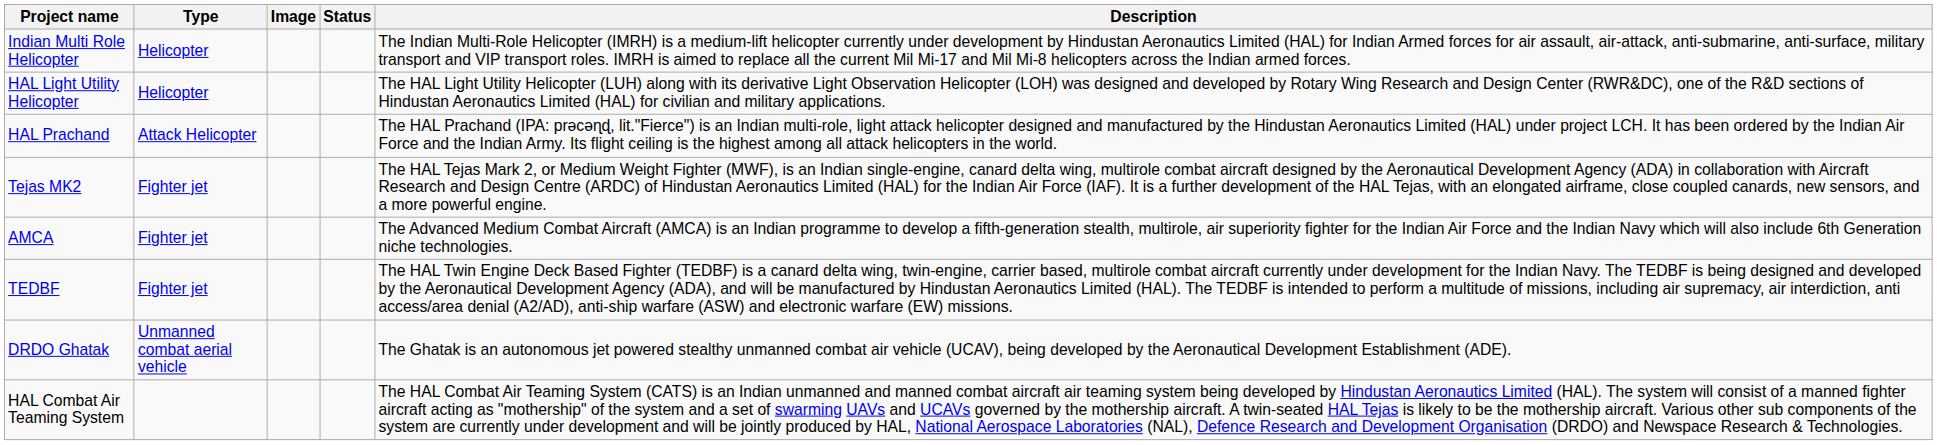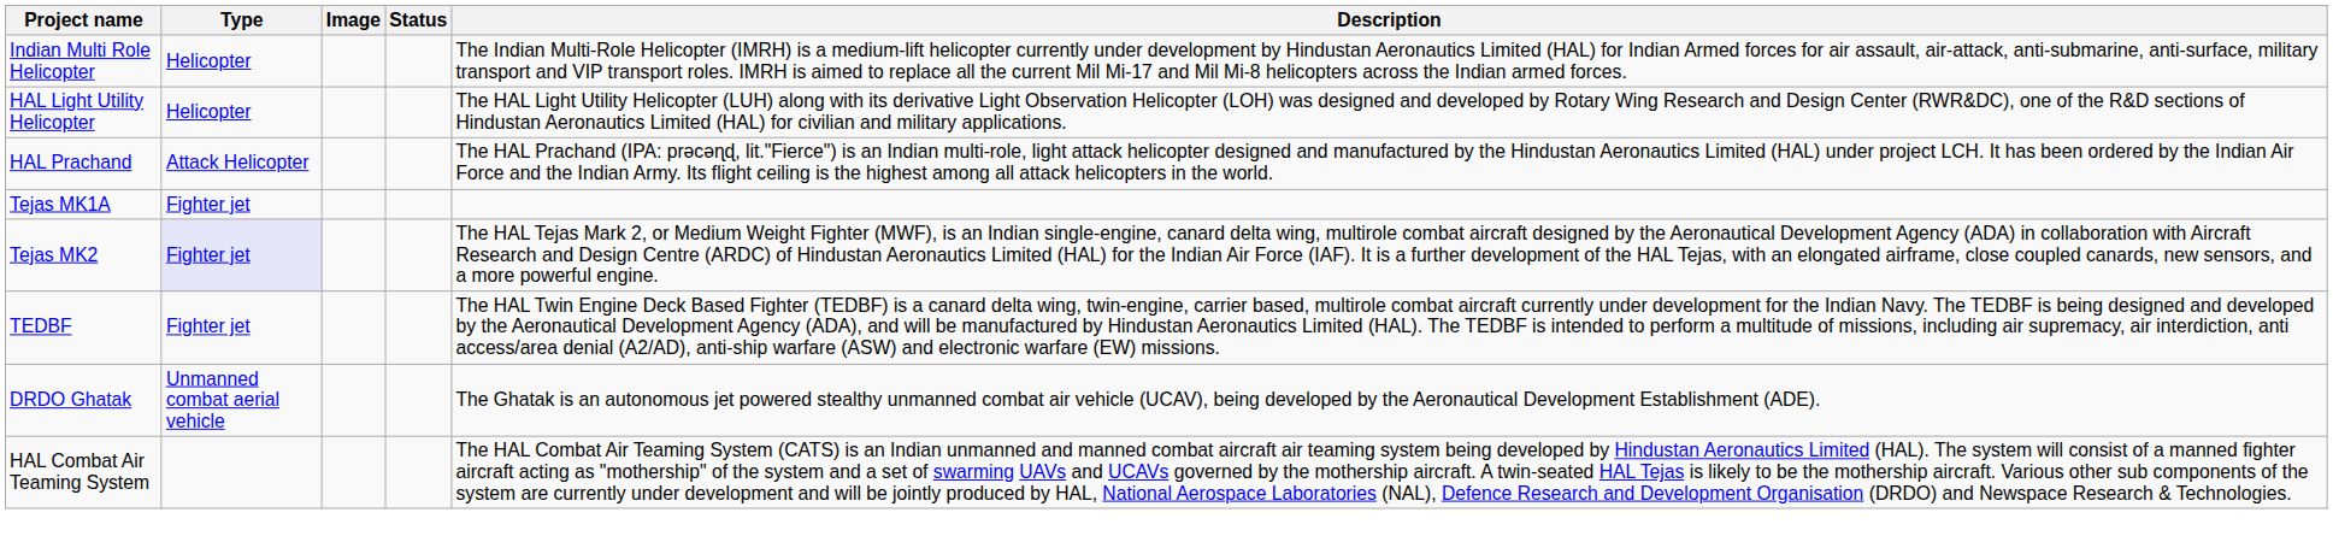 <table class="wikitable sortable">
 <tr>
 <th>Project name</th>
 <th>Type</th>
 <th>Image</th>
 <th>Status</th>
 <th>Description</th>
 </tr>
 <tr>
 <td><a href='#'>Indian Multi Role Helicopter</a></td>
 <td><a href='#'>Helicopter</a></td>
 <td></td>
 <td></td>
 <td>The Indian Multi-Role Helicopter (IMRH) is a medium-lift helicopter currently under development by Hindustan Aeronautics Limited (HAL) for Indian Armed forces for air assault, air-attack, anti-submarine, anti-surface, military transport and VIP transport roles. IMRH is aimed to replace all the current Mil Mi-17 and Mil Mi-8 helicopters across the Indian armed forces.</td>
 </tr>
 <tr>
 <td><a href='#'>HAL Light Utility Helicopter</a></td>
 <td><a href='#'>Helicopter</a></td>
 <td></td>
 <td></td>
 <td>The HAL Light Utility Helicopter (LUH) along with its derivative Light Observation Helicopter (LOH) was designed and developed by Rotary Wing Research and Design Center (RWR&DC), one of the R&D sections of Hindustan Aeronautics Limited (HAL) for civilian and military applications.</td>
 </tr>
 <tr>
 <td><a href='#'>HAL Prachand</a></td>
 <td><a href='#'>Attack Helicopter</a></td>
 <td></td>
 <td></td>
 <td>The HAL Prachand (IPA: prəcəɳɖ, lit."Fierce") is an Indian multi-role, light attack helicopter designed and manufactured by the Hindustan Aeronautics Limited (HAL) under project LCH. It has been ordered by the Indian Air Force and the Indian Army. Its flight ceiling is the highest among all attack helicopters in the world.</td>
 </tr>
 <tr>
-<td><a href='#'>Tejas MK2</a></td>
+<td><a href='#'>Tejas MK1A</a></td>
 <td><a href='#'>Fighter jet</a></td>
 <td></td>
 <td></td>
-<td>The HAL Tejas Mark 2, or Medium Weight Fighter (MWF), is an Indian single-engine, canard delta wing, multirole combat aircraft designed by the Aeronautical Development Agency (ADA) in collaboration with Aircraft Research and Design Centre (ARDC) of Hindustan Aeronautics Limited (HAL) for the Indian Air Force (IAF). It is a further development of the HAL Tejas, with an elongated airframe, close coupled canards, new sensors, and a more powerful engine.</td>
+<td></td>
 </tr>
 <tr>
-<td><a href='#'>AMCA</a></td>
-<td><a href='#'>Fighter jet</a></td>
+<td><a href='#'>Tejas MK2</a></td>
+<td style="background: lavender;"><a href='#'>Fighter jet</a></td>
 <td></td>
 <td></td>
-<td>The Advanced Medium Combat Aircraft (AMCA) is an Indian programme to develop a fifth-generation stealth, multirole, air superiority fighter for the Indian Air Force and the Indian Navy which will also include 6th Generation niche technologies.</td>
+<td>The HAL Tejas Mark 2, or Medium Weight Fighter (MWF), is an Indian single-engine, canard delta wing, multirole combat aircraft designed by the Aeronautical Development Agency (ADA) in collaboration with Aircraft Research and Design Centre (ARDC) of Hindustan Aeronautics Limited (HAL) for the Indian Air Force (IAF). It is a further development of the HAL Tejas, with an elongated airframe, close coupled canards, new sensors, and a more powerful engine.</td>
 </tr>
 <tr>
 <td><a href='#'>TEDBF</a></td>
 <td><a href='#'>Fighter jet</a></td>
 <td></td>
 <td></td>
 <td>The HAL Twin Engine Deck Based Fighter (TEDBF) is a canard delta wing, twin-engine, carrier based, multirole combat aircraft currently under development for the Indian Navy. The TEDBF is being designed and developed by the Aeronautical Development Agency (ADA), and will be manufactured by Hindustan Aeronautics Limited (HAL). The TEDBF is intended to perform a multitude of missions, including air supremacy, air interdiction, anti access/area denial (A2/AD), anti-ship warfare (ASW) and electronic warfare (EW) missions.</td>
 </tr>
 <tr>
 <td><a href='#'>DRDO Ghatak</a></td>
 <td><a href='#'>Unmanned combat aerial vehicle</a></td>
 <td></td>
 <td></td>
 <td>The Ghatak is an autonomous jet powered stealthy unmanned combat air vehicle (UCAV), being developed by the Aeronautical Development Establishment (ADE).</td>
 </tr>
 <tr>
 <td>HAL Combat Air Teaming System</td>
 <td></td>
 <td></td>
 <td></td>
 <td>The HAL Combat Air Teaming System (CATS) is an Indian unmanned and manned combat aircraft air teaming system being developed by <a href='#'>Hindustan Aeronautics Limited</a> (HAL). The system will consist of a manned fighter aircraft acting as "mothership" of the system and a set of <a href='#'>swarming</a> <a href='#'>UAVs</a> and <a href='#'>UCAVs</a> governed by the mothership aircraft. A twin-seated <a href='#'>HAL Tejas</a> is likely to be the mothership aircraft. Various other sub components of the system are currently under development and will be jointly produced by HAL, <a href='#'>National Aerospace Laboratories</a> (NAL), <a href='#'>Defence Research and Development Organisation</a> (DRDO) and Newspace Research & Technologies.</td>
 </tr>
 </table>
